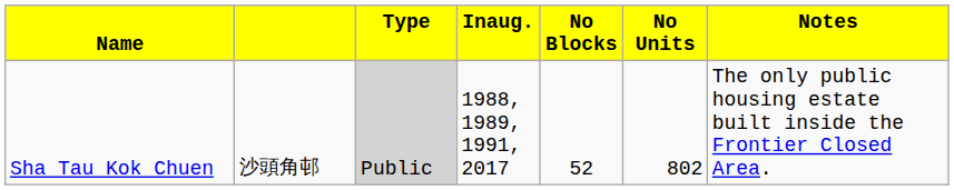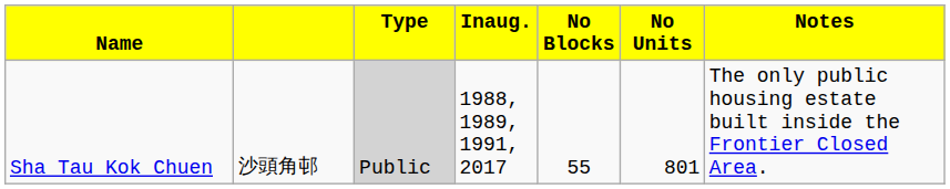 <table class="wikitable">
 <tr style="font-weight:bold;background-color:yellow" align="center" valign="top">
 <td width="143.25" Height="12.75" valign="bottom">Name</td>
 <td width="72.75" valign="top"></td>
 <td width="59.25" valign="top">Type</td>
 <td width="48" valign="top">Inaug.</td>
 <td width="48" valign="top">No Blocks</td>
 <td width="48.75" valign="bottom">No Units</td>
 <td width="150.75" valign="top">Notes</td>
 </tr>
 <tr valign="bottom">
 <td Height="12.75"><a href='#'>Sha Tau Kok Chuen</a></td>
 <td>沙頭角邨</td>
 <td style="background: lightgrey;">Public</td>
 <td>1988, 1989, 1991, 2017</td>
-<td align="center">52</td>
-<td align="right">802</td>
+<td align="center">55</td>
+<td align="right">801</td>
 <td>The only public housing estate built inside the <a href='#'>Frontier Closed Area</a>.</td>
 </tr>
 </table>
